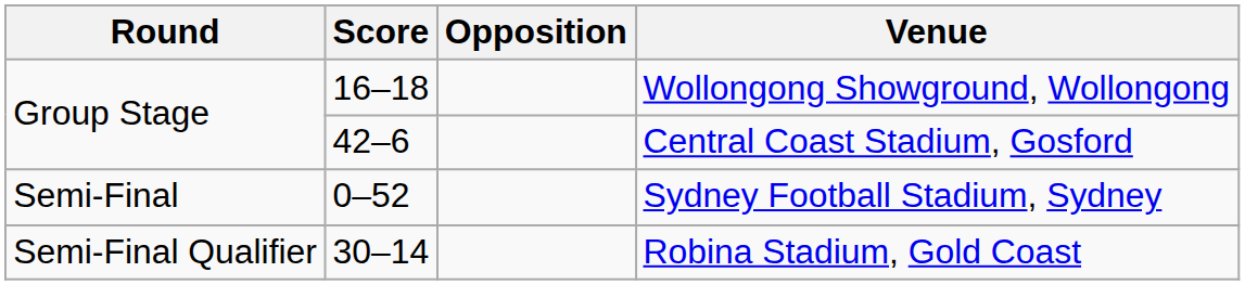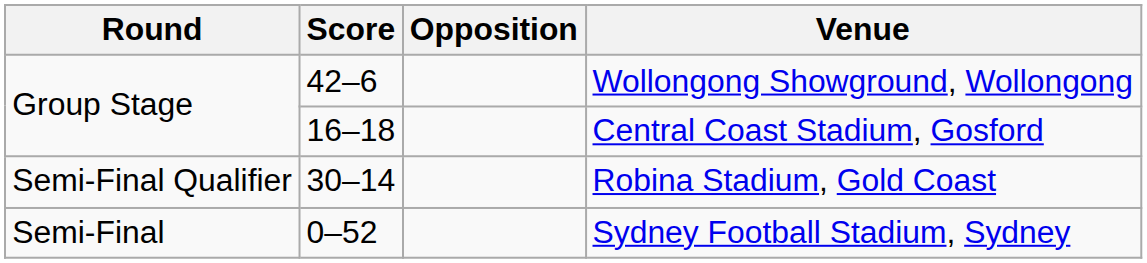 <table class="wikitable">
 <tr>
 <th>Round</th>
 <th>Score</th>
 <th>Opposition</th>
 <th>Venue</th>
 </tr>
 <tr>
 <td rowspan="2">Group Stage</td>
-<td>16–18</td>
+<td>42–6</td>
 <td></td>
 <td><a href='#'>Wollongong Showground</a>, <a href='#'>Wollongong</a></td>
 </tr>
 <tr>
-<td>42–6</td>
+<td>16–18</td>
 <td></td>
 <td><a href='#'>Central Coast Stadium</a>, <a href='#'>Gosford</a></td>
+</tr>
+<tr>
+<td>Semi-Final Qualifier</td>
+<td>30–14</td>
+<td></td>
+<td><a href='#'>Robina Stadium</a>, <a href='#'>Gold Coast</a></td>
 </tr>
 <tr>
 <td>Semi-Final</td>
 <td>0–52</td>
 <td></td>
 <td><a href='#'>Sydney Football Stadium</a>, <a href='#'>Sydney</a></td>
 </tr>
-<tr>
-<td>Semi-Final Qualifier</td>
-<td>30–14</td>
-<td></td>
-<td><a href='#'>Robina Stadium</a>, <a href='#'>Gold Coast</a></td>
-</tr>
 </table>
